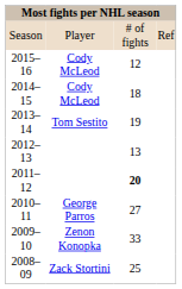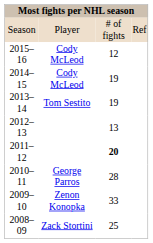 <table style="float: right; width: 200px; border: 1px #bbbbbb solid; border-collapse: collapse; font-size: 85%;">
 <tr style="text-align:center; background:#CDC0B0">
 <th colspan="4">Most fights per NHL season</th>
 </tr>
 <tr style="text-align:center; background:#EEDFCC">
 <td>Season</td>
 <td>Player</td>
 <td># of fights</td>
 <td>Ref</td>
 </tr>
 <tr style="text-align:center; background:#FFFFFF">
 <td>2015–16</td>
 <td><a href='#'>Cody McLeod</a></td>
 <td>12</td>
 <td></td>
 </tr>
 <tr style="text-align:center; background:#FFFFFF">
 <td>2014–15</td>
 <td><a href='#'>Cody McLeod</a></td>
-<td>18</td>
+<td>19</td>
 <td></td>
 </tr>
 <tr style="text-align:center; background:#FFFFFF">
 <td>2013–14</td>
 <td><a href='#'>Tom Sestito</a></td>
 <td>19</td>
 <td></td>
 </tr>
 <tr style="text-align:center; background:#FFFFFF">
 <td>2012–13</td>
 <td></td>
 <td>13</td>
 <td></td>
 </tr>
 <tr style="text-align:center; background:#FFFFFF">
 <td>2011–12</td>
 <td></td>
 <td><strong>20</strong></td>
 <td></td>
 </tr>
 <tr style="text-align:center; background:#FFFFFF">
 <td>2010–11</td>
 <td><a href='#'>George Parros</a></td>
-<td>27</td>
+<td>28</td>
 <td></td>
 </tr>
 <tr style="text-align:center; background:#FFFFFF">
 <td>2009–10</td>
 <td><a href='#'>Zenon Konopka</a></td>
 <td>33</td>
 <td></td>
 </tr>
 <tr style="text-align:center; background:#FFFFFF">
 <td>2008–09</td>
 <td><a href='#'>Zack Stortini</a></td>
 <td>25</td>
 <td></td>
 </tr>
 </table>
